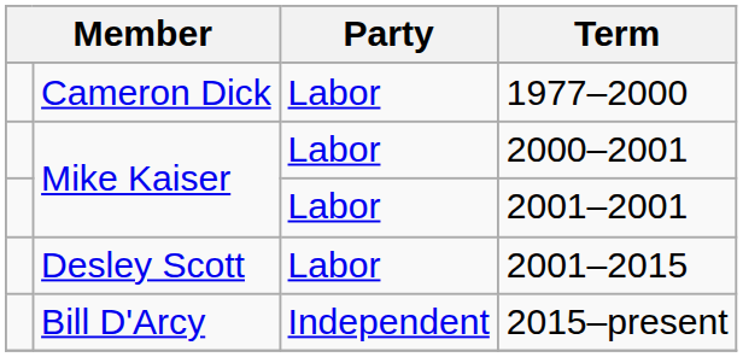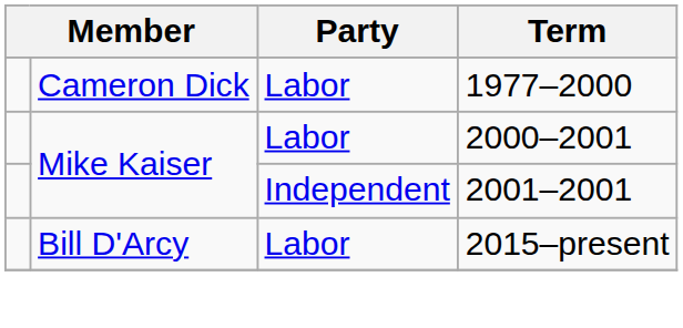 <table class="wikitable">
 <tr>
 <th colspan="2">Member</th>
 <th>Party</th>
 <th>Term</th>
 </tr>
 <tr>
 <td> </td>
 <td><a href='#'>Cameron Dick</a></td>
 <td><a href='#'>Labor</a></td>
 <td>1977–2000</td>
 </tr>
 <tr>
 <td> </td>
 <td rowspan="2"><a href='#'>Mike Kaiser</a></td>
 <td><a href='#'>Labor</a></td>
 <td>2000–2001</td>
 </tr>
 <tr>
 <td> </td>
-<td><a href='#'>Labor</a></td>
+<td><a href='#'>Independent</a></td>
 <td>2001–2001</td>
 </tr>
 <tr>
 <td> </td>
-<td><a href='#'>Desley Scott</a></td>
+<td><a href='#'>Bill D'Arcy</a></td>
 <td><a href='#'>Labor</a></td>
-<td>2001–2015</td>
-</tr>
-<tr>
-<td> </td>
-<td><a href='#'>Bill D'Arcy</a></td>
-<td><a href='#'>Independent</a></td>
 <td>2015–present</td>
 </tr>
 <tr>
 </tr>
 </table>
